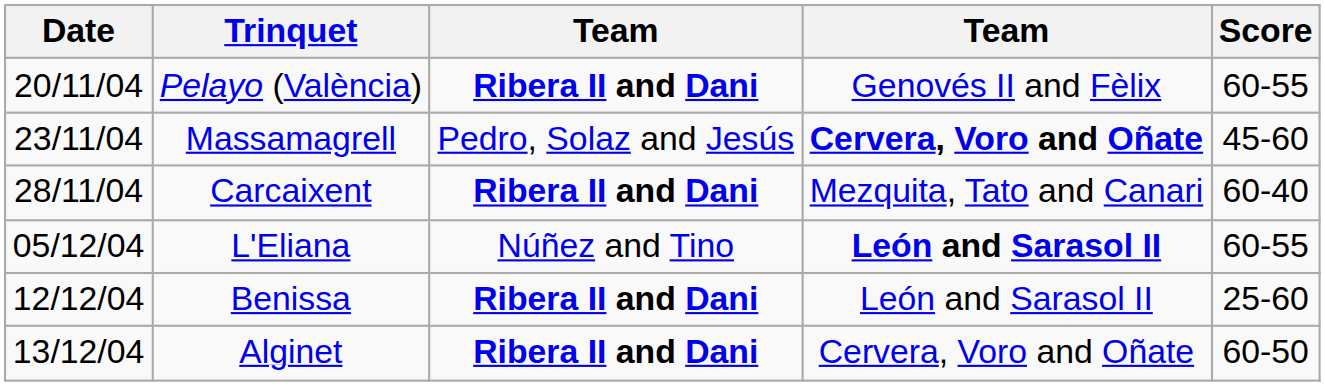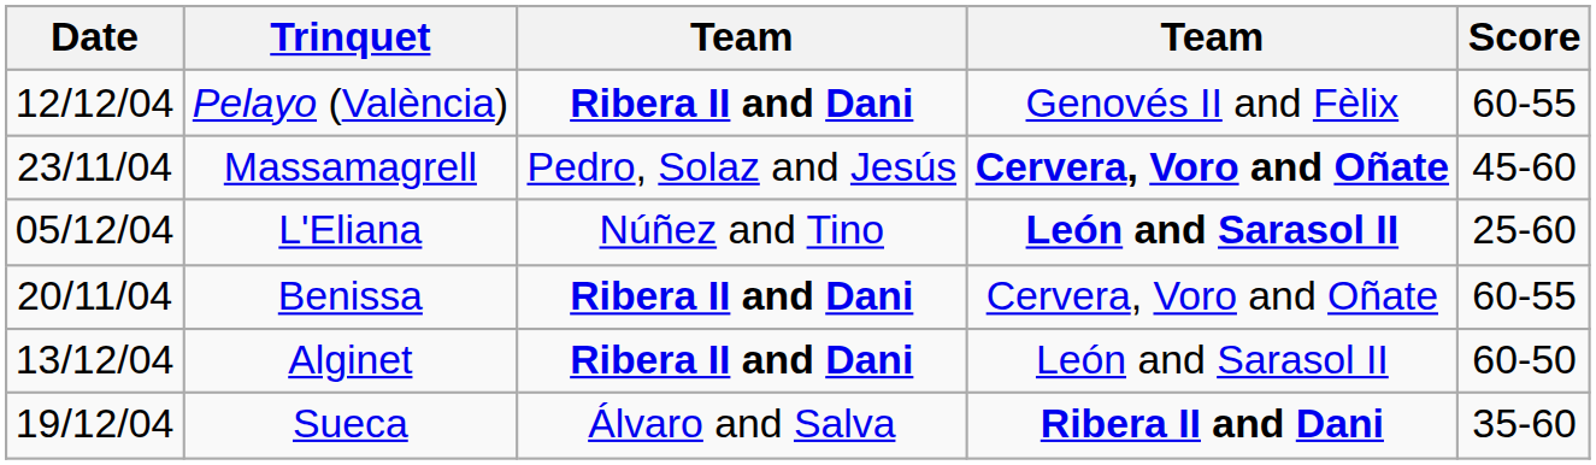 <table class="wikitable">
 <tr>
 <th>Date</th>
 <th><a href='#'>Trinquet</a></th>
 <th>Team</th>
 <th>Team</th>
 <th>Score</th>
 </tr>
 <tr align="center">
-<td>20/11/04</td>
+<td>12/12/04</td>
 <td><em><a href='#'>Pelayo</a></em> (<a href='#'>València</a>)</td>
 <td><strong><a href='#'>Ribera II</a> and <a href='#'>Dani</a></strong></td>
 <td><a href='#'>Genovés II</a> and <a href='#'>Fèlix</a></td>
 <td>60-55</td>
 </tr>
 <tr align="center">
 <td>23/11/04</td>
 <td><a href='#'>Massamagrell</a></td>
 <td><a href='#'>Pedro</a>, <a href='#'>Solaz</a> and <a href='#'>Jesús</a></td>
 <td><strong><a href='#'>Cervera</a>, <a href='#'>Voro</a> and <a href='#'>Oñate</a></strong></td>
 <td>45-60</td>
 </tr>
 <tr align="center">
-<td>28/11/04</td>
-<td><a href='#'>Carcaixent</a></td>
-<td><strong><a href='#'>Ribera II</a> and <a href='#'>Dani</a></strong></td>
-<td><a href='#'>Mezquita</a>, <a href='#'>Tato</a> and <a href='#'>Canari</a></td>
-<td>60-40</td>
-</tr>
-<tr align="center">
 <td>05/12/04</td>
 <td><a href='#'>L'Eliana</a></td>
 <td><a href='#'>Núñez</a> and <a href='#'>Tino</a></td>
 <td><strong><a href='#'>León</a> and <a href='#'>Sarasol II</a></strong></td>
-<td>60-55</td>
+<td>25-60</td>
 </tr>
 <tr align="center">
-<td>12/12/04</td>
+<td>20/11/04</td>
 <td><a href='#'>Benissa</a></td>
 <td><strong><a href='#'>Ribera II</a> and <a href='#'>Dani</a></strong></td>
-<td><a href='#'>León</a> and <a href='#'>Sarasol II</a></td>
-<td>25-60</td>
+<td><a href='#'>Cervera</a>, <a href='#'>Voro</a> and <a href='#'>Oñate</a></td>
+<td>60-55</td>
 </tr>
 <tr align="center">
 <td>13/12/04</td>
 <td><a href='#'>Alginet</a></td>
 <td><strong><a href='#'>Ribera II</a> and <a href='#'>Dani</a></strong></td>
-<td><a href='#'>Cervera</a>, <a href='#'>Voro</a> and <a href='#'>Oñate</a></td>
+<td><a href='#'>León</a> and <a href='#'>Sarasol II</a></td>
 <td>60-50</td>
 </tr>
+<tr align="center">
+<td>19/12/04</td>
+<td><a href='#'>Sueca</a></td>
+<td><a href='#'>Álvaro</a> and <a href='#'>Salva</a></td>
+<td><strong><a href='#'>Ribera II</a> and <a href='#'>Dani</a></strong></td>
+<td>35-60</td>
+</tr>
 </table>
